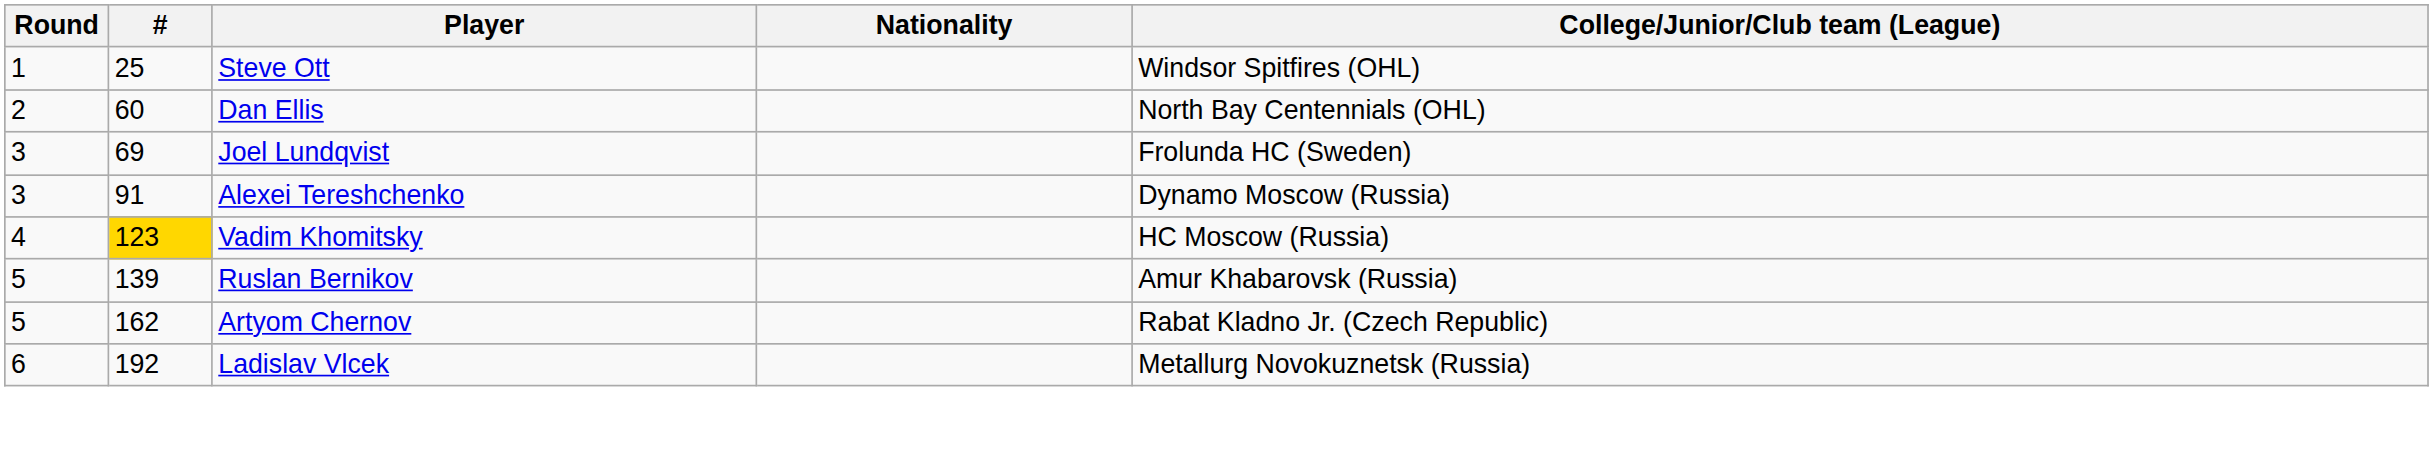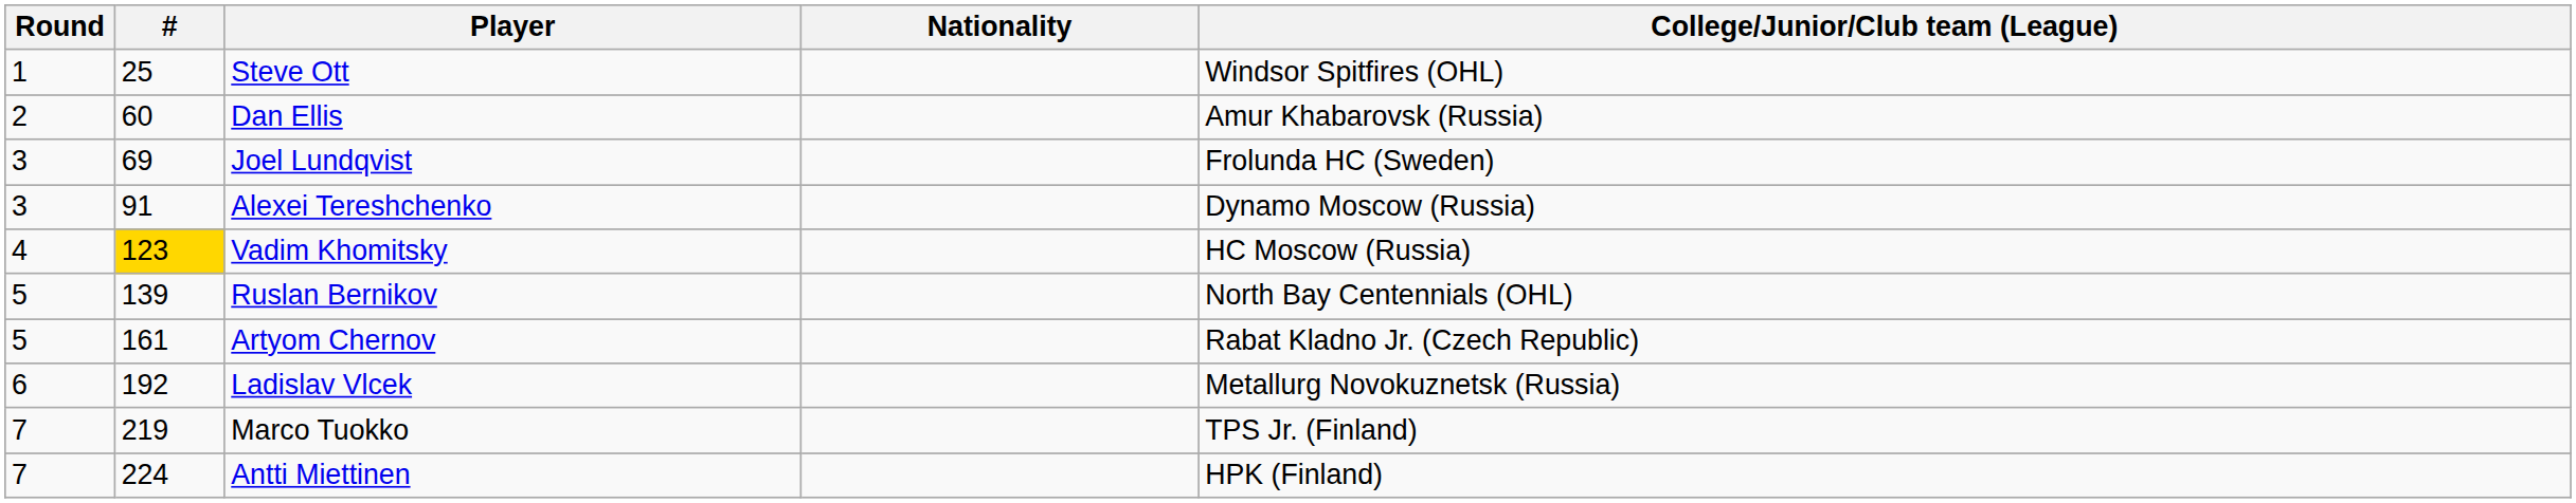 <table class="wikitable">
 <tr align="center">
 <th bgcolor="#DDDDFF" width="4.0%">Round</th>
 <th bgcolor="#DDDDFF" width="4.0%">#</th>
 <th bgcolor="#DDDDFF" width="21.0%">Player</th>
 <th bgcolor="#DDDDFF" width="14.5%">Nationality</th>
 <th bgcolor="#DDDDFF" width="50.0%">College/Junior/Club team (League)</th>
 </tr>
 <tr>
 <td>1</td>
 <td>25</td>
 <td><a href='#'>Steve Ott</a></td>
 <td></td>
 <td>Windsor Spitfires (OHL)</td>
 </tr>
 <tr>
 <td>2</td>
 <td>60</td>
 <td><a href='#'>Dan Ellis</a></td>
 <td></td>
-<td>North Bay Centennials (OHL)</td>
+<td>Amur Khabarovsk (Russia)</td>
 </tr>
 <tr>
 <td>3</td>
 <td>69</td>
 <td><a href='#'>Joel Lundqvist</a></td>
 <td></td>
 <td>Frolunda HC (Sweden)</td>
 </tr>
 <tr>
 <td>3</td>
 <td>91</td>
 <td><a href='#'>Alexei Tereshchenko</a></td>
 <td></td>
 <td>Dynamo Moscow (Russia)</td>
 </tr>
 <tr>
 <td>4</td>
 <td style="background: gold;">123</td>
 <td><a href='#'>Vadim Khomitsky</a></td>
 <td></td>
 <td>HC Moscow (Russia)</td>
 </tr>
 <tr>
 <td>5</td>
 <td>139</td>
 <td><a href='#'>Ruslan Bernikov</a></td>
 <td></td>
-<td>Amur Khabarovsk (Russia)</td>
+<td>North Bay Centennials (OHL)</td>
 </tr>
 <tr>
 <td>5</td>
-<td>162</td>
+<td>161</td>
 <td><a href='#'>Artyom Chernov</a></td>
 <td></td>
 <td>Rabat Kladno Jr. (Czech Republic)</td>
 </tr>
 <tr>
 <td>6</td>
 <td>192</td>
 <td><a href='#'>Ladislav Vlcek</a></td>
 <td></td>
 <td>Metallurg Novokuznetsk (Russia)</td>
 </tr>
+<tr>
+<td>7</td>
+<td>219</td>
+<td>Marco Tuokko</td>
+<td></td>
+<td>TPS Jr. (Finland)</td>
+</tr>
+<tr>
+<td>7</td>
+<td>224</td>
+<td><a href='#'>Antti Miettinen</a></td>
+<td></td>
+<td>HPK (Finland)</td>
+</tr>
 </table>
